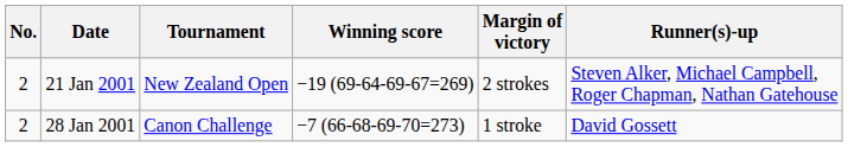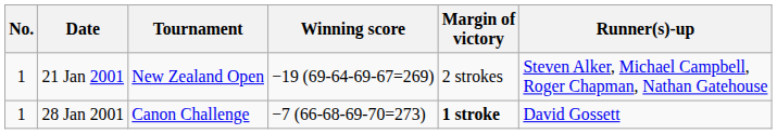 <table class="wikitable" style="font-size:95%;">
 <tr>
 <th>No.</th>
 <th>Date</th>
 <th>Tournament</th>
 <th>Winning score</th>
 <th>Margin of<br>victory</th>
 <th>Runner(s)-up</th>
 </tr>
 <tr>
-<td align=center>2</td>
+<td align=center>1</td>
 <td align=right>21 Jan <a href='#'>2001</a></td>
 <td><a href='#'>New Zealand Open</a></td>
 <td>−19 (69-64-69-67=269)</td>
 <td>2 strokes</td>
 <td> <a href='#'>Steven Alker</a>,  <a href='#'>Michael Campbell</a>,<br> <a href='#'>Roger Chapman</a>,  <a href='#'>Nathan Gatehouse</a></td>
 </tr>
 <tr>
-<td align=center>2</td>
+<td align=center>1</td>
 <td align=right>28 Jan 2001</td>
 <td><a href='#'>Canon Challenge</a></td>
 <td>−7 (66-68-69-70=273)</td>
-<td>1 stroke</td>
+<td><strong>1 stroke</strong></td>
 <td> <a href='#'>David Gossett</a></td>
 </tr>
 </table>
